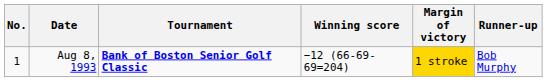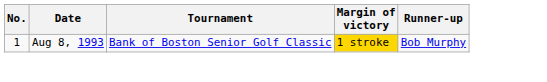 <table class="wikitable" style="font-size:95%;">
 <tr>
 <th>No.</th>
 <th>Date</th>
 <th>Tournament</th>
-<th>Winning score</th>
 <th>Margin of<br>victory</th>
 <th>Runner-up</th>
 </tr>
 <tr>
 <td align=center>1</td>
 <td align=right>Aug 8, <a href='#'>1993</a></td>
-<td><strong><a href='#'>Bank of Boston Senior Golf Classic</a></strong></td>
-<td>−12 (66-69-69=204)</td>
+<td><a href='#'>Bank of Boston Senior Golf Classic</a></td>
 <td style="background: gold;">1 stroke</td>
 <td> <a href='#'>Bob Murphy</a></td>
 </tr>
 </table>
